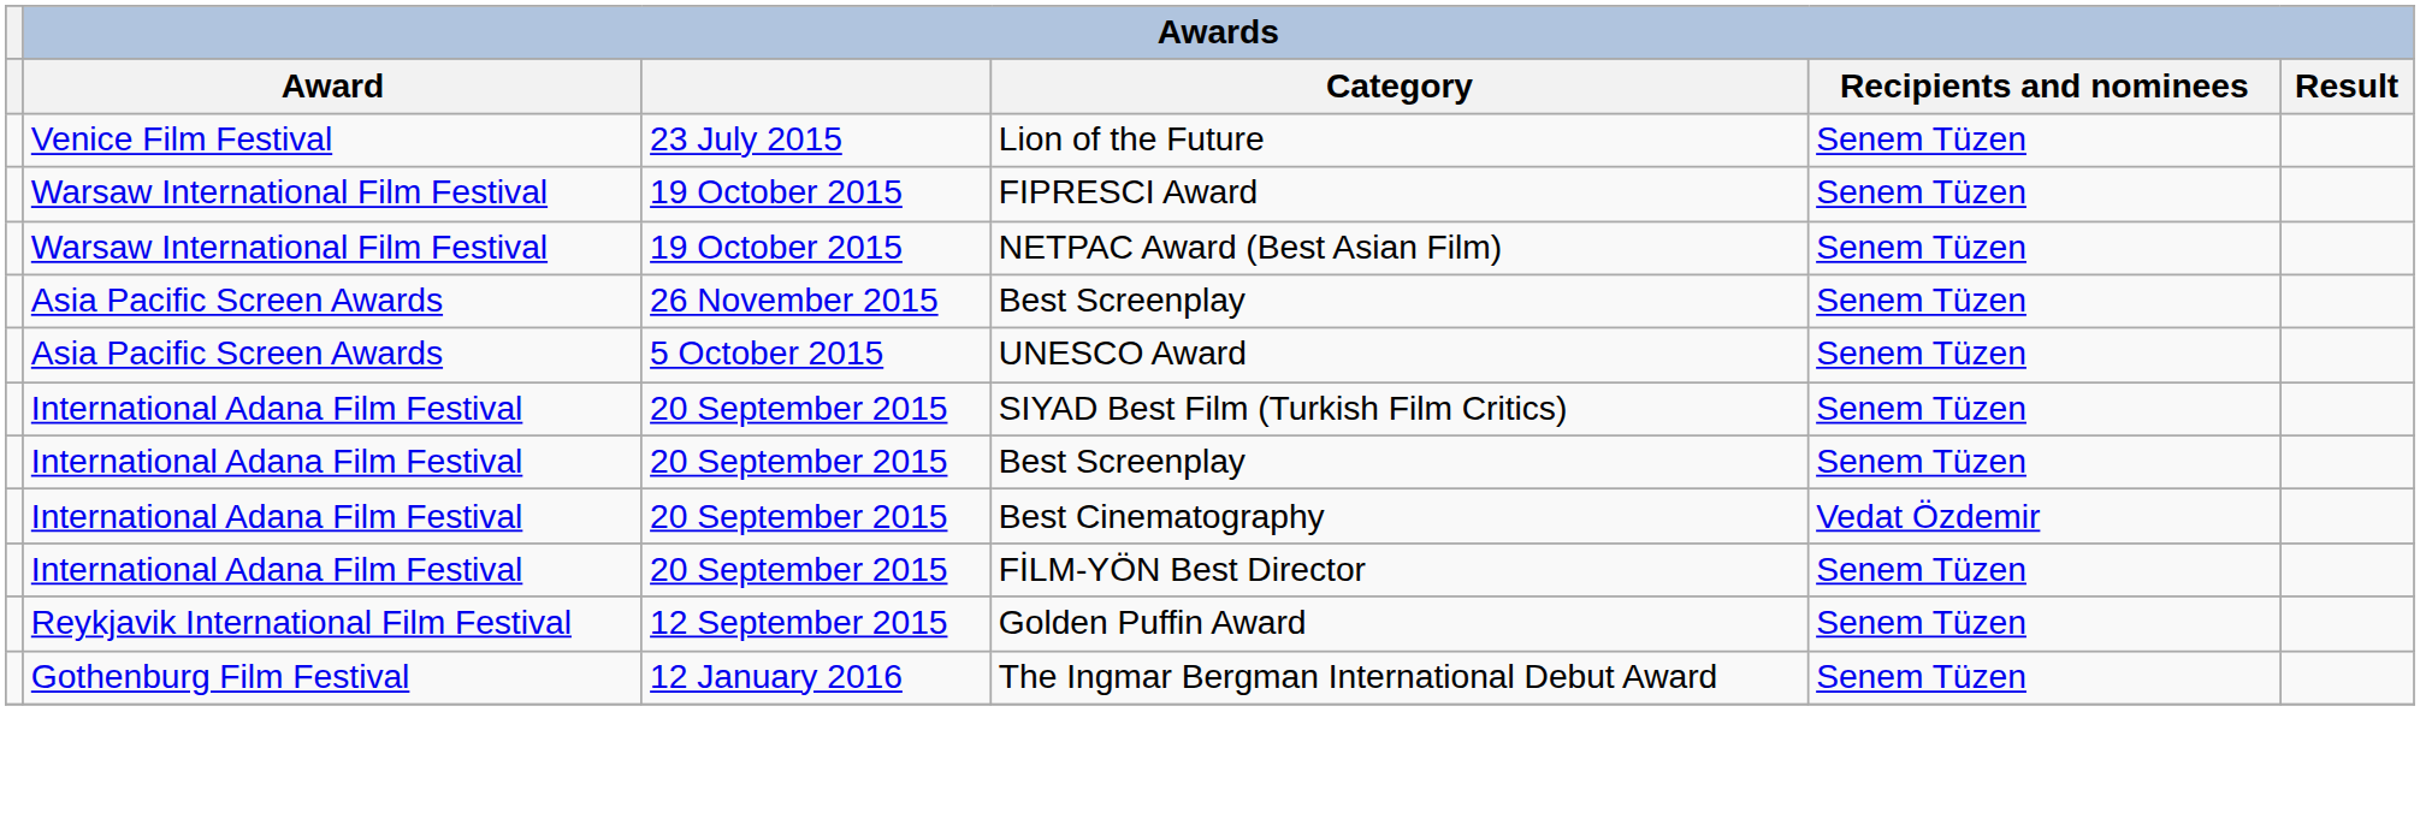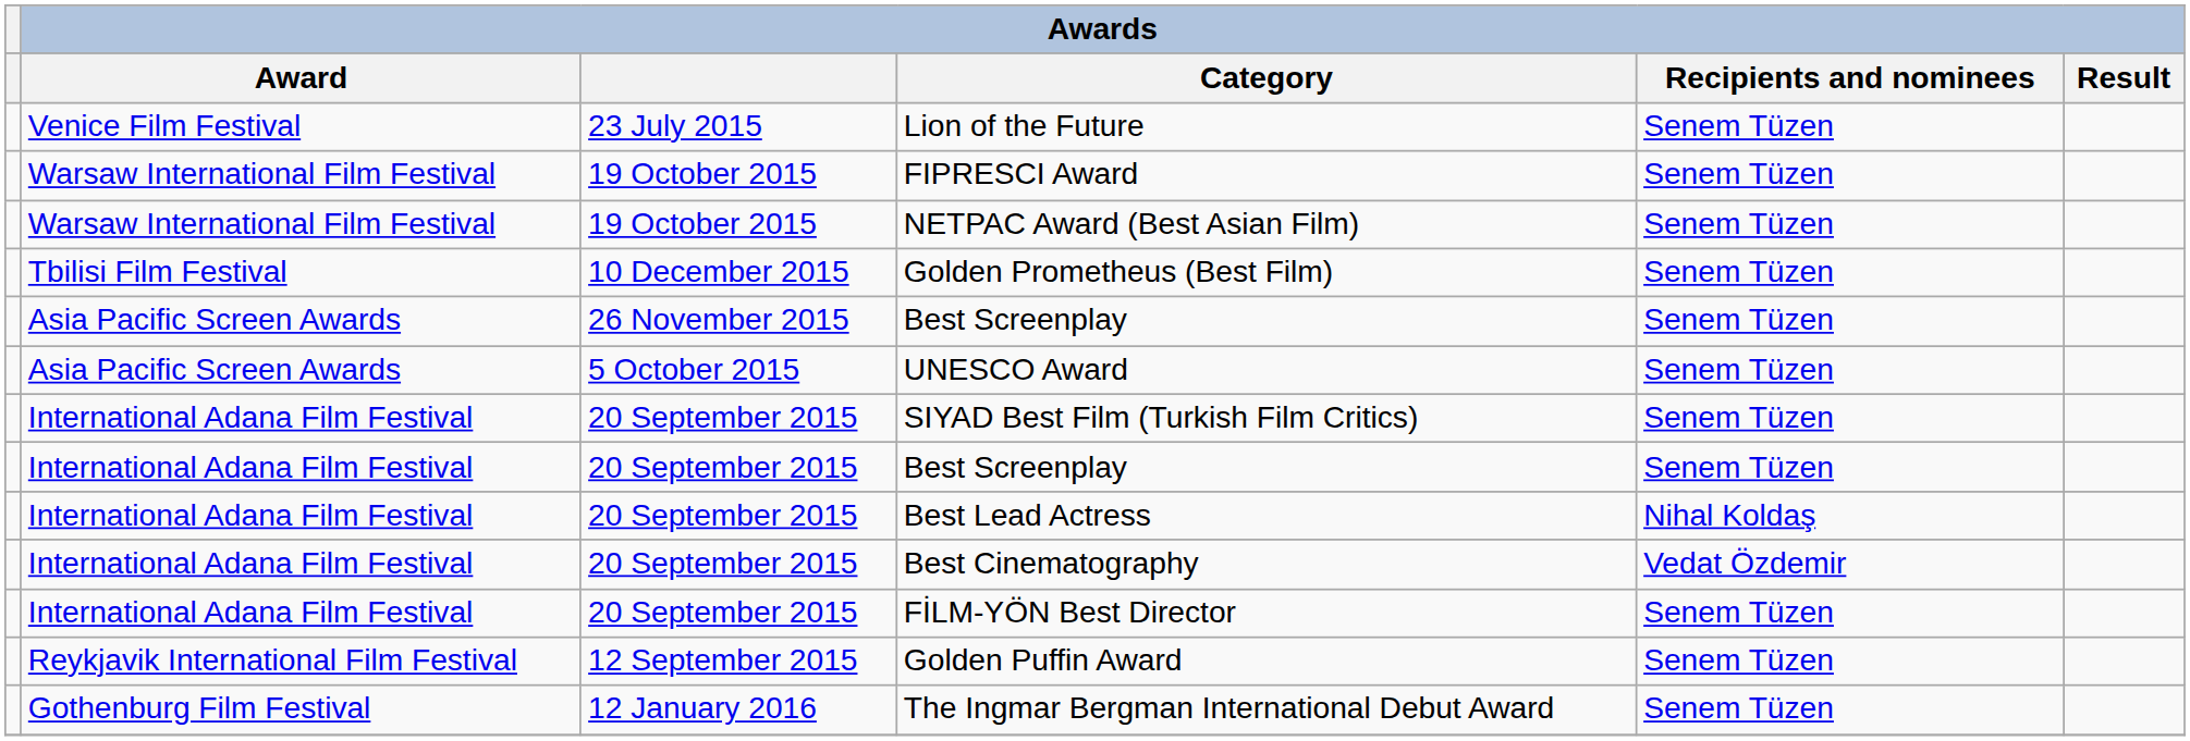 <table class="wikitable" width="90%">
 <tr style="background:#ccc; text-align:center;">
 <th></th>
 <th colspan="5" style="background: LightSteelBlue;">Awards</th>
 </tr>
 <tr style="background:#ccc; text-align:center;">
 <th></th>
 <th>Award</th>
 <th></th>
 <th>Category</th>
 <th>Recipients and nominees</th>
 <th>Result</th>
 </tr>
 <tr>
 <td></td>
 <td rowspan="1"><a href='#'>Venice Film Festival</a></td>
 <td rowspan="1"><a href='#'>23 July 2015</a></td>
 <td>Lion of the Future</td>
 <td><a href='#'>Senem Tüzen</a></td>
 <td></td>
 </tr>
 <tr>
 <td></td>
 <td rowspan="1"><a href='#'>Warsaw International Film Festival</a></td>
 <td rowspan="1"><a href='#'>19 October 2015</a></td>
 <td>FIPRESCI Award</td>
 <td><a href='#'>Senem Tüzen</a></td>
 <td></td>
 </tr>
 <tr>
 <td></td>
 <td rowspan="1"><a href='#'>Warsaw International Film Festival</a></td>
 <td rowspan="1"><a href='#'>19 October 2015</a></td>
 <td>NETPAC Award (Best Asian Film)</td>
 <td><a href='#'>Senem Tüzen</a></td>
 <td></td>
 </tr>
 <tr>
 <td></td>
+<td rowspan="1"><a href='#'>Tbilisi Film Festival</a></td>
+<td rowspan="1"><a href='#'>10 December 2015</a></td>
+<td>Golden Prometheus (Best Film)</td>
+<td><a href='#'>Senem Tüzen</a></td>
+<td></td>
+</tr>
+<tr>
+<td></td>
 <td rowspan="1"><a href='#'>Asia Pacific Screen Awards</a></td>
 <td rowspan="1"><a href='#'>26 November 2015</a></td>
 <td>Best Screenplay</td>
 <td><a href='#'>Senem Tüzen</a></td>
 <td></td>
 </tr>
 <tr>
 <td></td>
 <td rowspan="1"><a href='#'>Asia Pacific Screen Awards</a></td>
 <td rowspan="1"><a href='#'>5 October 2015</a></td>
 <td>UNESCO Award</td>
 <td><a href='#'>Senem Tüzen</a></td>
 <td></td>
 </tr>
 <tr>
 <td></td>
 <td rowspan="1"><a href='#'>International Adana Film Festival</a></td>
 <td rowspan="1"><a href='#'>20 September 2015</a></td>
 <td>SIYAD Best Film (Turkish Film Critics)</td>
 <td><a href='#'>Senem Tüzen</a></td>
 <td></td>
 </tr>
 <tr>
 <td></td>
 <td rowspan="1"><a href='#'>International Adana Film Festival</a></td>
 <td rowspan="1"><a href='#'>20 September 2015</a></td>
 <td>Best Screenplay</td>
 <td><a href='#'>Senem Tüzen</a></td>
+<td></td>
+</tr>
+<tr>
+<td></td>
+<td rowspan="1"><a href='#'>International Adana Film Festival</a></td>
+<td rowspan="1"><a href='#'>20 September 2015</a></td>
+<td>Best Lead Actress</td>
+<td><a href='#'>Nihal Koldaş</a></td>
 <td></td>
 </tr>
 <tr>
 <td></td>
 <td rowspan="1"><a href='#'>International Adana Film Festival</a></td>
 <td rowspan="1"><a href='#'>20 September 2015</a></td>
 <td>Best Cinematography</td>
 <td><a href='#'>Vedat Özdemir</a></td>
 <td></td>
 </tr>
 <tr>
 <td></td>
 <td rowspan="1"><a href='#'>International Adana Film Festival</a></td>
 <td rowspan="1"><a href='#'>20 September 2015</a></td>
 <td>FİLM-YÖN Best Director</td>
 <td><a href='#'>Senem Tüzen</a></td>
 <td></td>
 </tr>
 <tr>
 <td></td>
 <td rowspan="1"><a href='#'>Reykjavik International Film Festival</a></td>
 <td rowspan="1"><a href='#'>12 September 2015</a></td>
 <td>Golden Puffin Award</td>
 <td><a href='#'>Senem Tüzen</a></td>
 <td></td>
 </tr>
 <tr>
 <td></td>
 <td rowspan="1"><a href='#'>Gothenburg Film Festival</a></td>
 <td rowspan="1"><a href='#'>12 January 2016</a></td>
 <td>The Ingmar Bergman International Debut Award</td>
 <td><a href='#'>Senem Tüzen</a></td>
 <td></td>
 </tr>
 <tr>
 </tr>
 </table>
